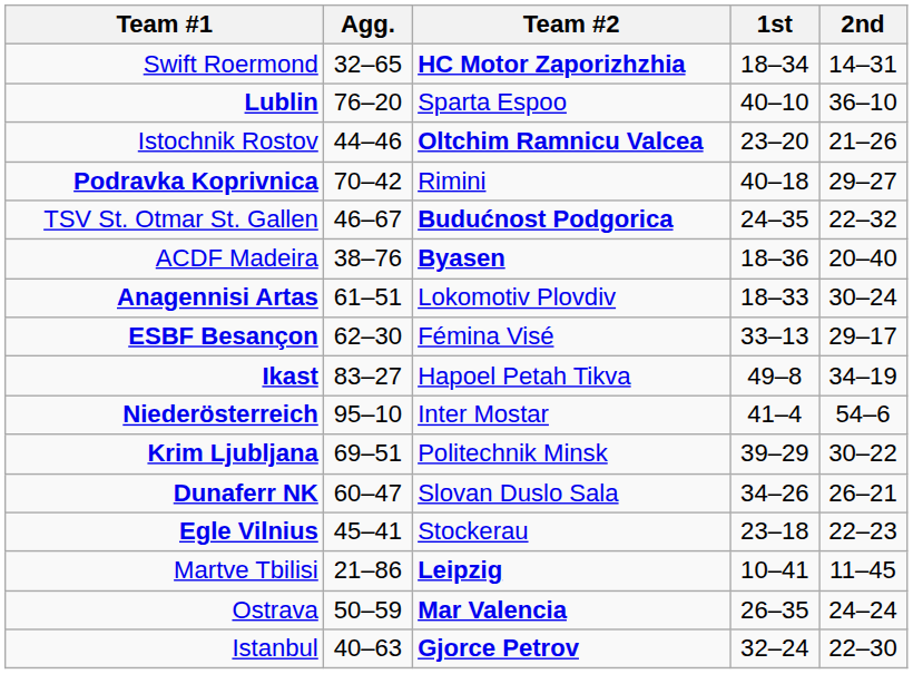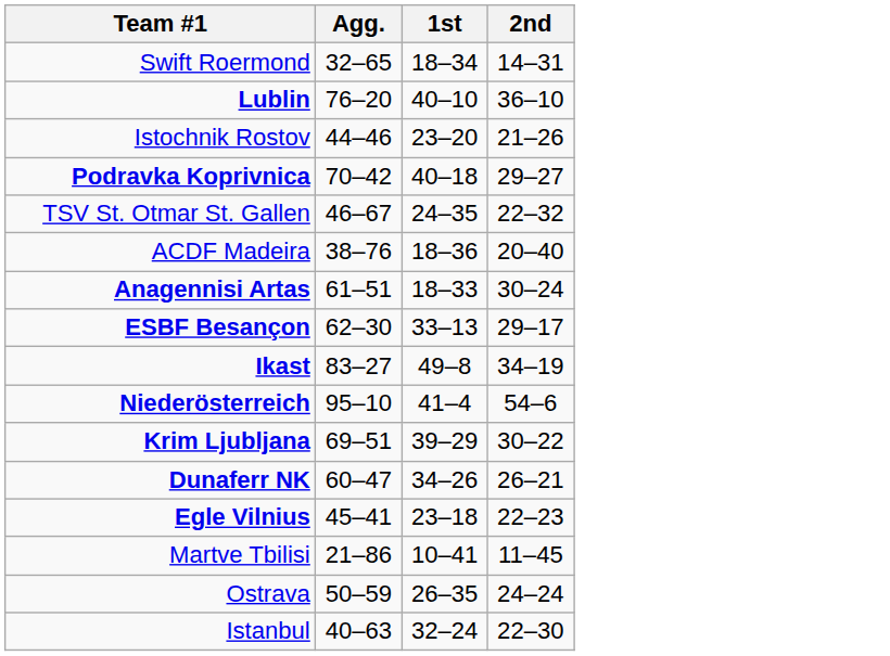 <table class=wikitable style="text-align:center">
 <tr>
 <th width=200>Team #1</th>
 <th width=50>Agg.</th>
-<th width=200>Team #2</th>
 <th width=50>1st</th>
 <th width=50>2nd</th>
 </tr>
 <tr>
 <td align=right><a href='#'>Swift Roermond</a> </td>
 <td>32–65</td>
-<td align=left> <strong><a href='#'>HC Motor Zaporizhzhia</a></strong></td>
 <td align=center>18–34</td>
 <td align=center>14–31</td>
 </tr>
 <tr>
 <td align=right><strong><a href='#'>Lublin</a></strong> </td>
 <td>76–20</td>
-<td align=left> <a href='#'>Sparta Espoo</a></td>
 <td align=center>40–10</td>
 <td align=center>36–10</td>
 </tr>
 <tr>
 <td align=right><a href='#'>Istochnik Rostov</a> </td>
 <td>44–46</td>
-<td align=left> <strong><a href='#'>Oltchim Ramnicu Valcea</a></strong></td>
 <td align=center>23–20</td>
 <td align=center>21–26</td>
 </tr>
 <tr>
 <td align=right><strong><a href='#'>Podravka Koprivnica</a></strong> </td>
 <td>70–42</td>
-<td align=left> <a href='#'>Rimini</a></td>
 <td align=center>40–18</td>
 <td align=center>29–27</td>
 </tr>
 <tr>
 <td align=right><a href='#'>TSV St. Otmar St. Gallen</a> </td>
 <td>46–67</td>
-<td align=left> <strong><a href='#'>Budućnost Podgorica</a></strong></td>
 <td align=center>24–35</td>
 <td align=center>22–32</td>
 </tr>
 <tr>
 <td align=right><a href='#'>ACDF Madeira</a> </td>
 <td>38–76</td>
-<td align=left> <strong><a href='#'>Byasen</a></strong></td>
 <td align=center>18–36</td>
 <td align=center>20–40</td>
 </tr>
 <tr>
 <td align=right><strong><a href='#'>Anagennisi Artas</a></strong> </td>
 <td>61–51</td>
-<td align=left> <a href='#'>Lokomotiv Plovdiv</a></td>
 <td align=center>18–33</td>
 <td align=center>30–24</td>
 </tr>
 <tr>
 <td align=right><strong><a href='#'>ESBF Besançon</a></strong> </td>
 <td>62–30</td>
-<td align=left> <a href='#'>Fémina Visé</a></td>
 <td align=center>33–13</td>
 <td align=center>29–17</td>
 </tr>
 <tr>
 <td align=right><strong><a href='#'>Ikast</a></strong> </td>
 <td>83–27</td>
-<td align=left> <a href='#'>Hapoel Petah Tikva</a></td>
 <td align=center>49–8</td>
 <td align=center>34–19</td>
 </tr>
 <tr>
 <td align=right><strong><a href='#'>Niederösterreich</a></strong> </td>
 <td>95–10</td>
-<td align=left> <a href='#'>Inter Mostar</a></td>
 <td align=center>41–4</td>
 <td align=center>54–6</td>
 </tr>
 <tr>
 <td align=right><strong><a href='#'>Krim Ljubljana</a></strong> </td>
 <td>69–51</td>
-<td align=left> <a href='#'>Politechnik Minsk</a></td>
 <td align=center>39–29</td>
 <td align=center>30–22</td>
 </tr>
 <tr>
 <td align=right><strong><a href='#'>Dunaferr NK</a></strong> </td>
 <td>60–47</td>
-<td align=left> <a href='#'>Slovan Duslo Sala</a></td>
 <td align=center>34–26</td>
 <td align=center>26–21</td>
 </tr>
 <tr>
 <td align=right><strong><a href='#'>Egle Vilnius</a></strong> </td>
 <td>45–41</td>
-<td align=left> <a href='#'>Stockerau</a></td>
 <td align=center>23–18</td>
 <td align=center>22–23</td>
 </tr>
 <tr>
 <td align=right><a href='#'>Martve Tbilisi</a> </td>
 <td>21–86</td>
-<td align=left> <strong><a href='#'>Leipzig</a></strong></td>
 <td align=center>10–41</td>
 <td align=center>11–45</td>
 </tr>
 <tr>
 <td align=right><a href='#'>Ostrava</a> </td>
 <td>50–59</td>
-<td align=left> <strong><a href='#'>Mar Valencia</a></strong></td>
 <td align=center>26–35</td>
 <td align=center>24–24</td>
 </tr>
 <tr>
 <td align=right><a href='#'>Istanbul</a> </td>
 <td>40–63</td>
-<td align=left> <strong><a href='#'>Gjorce Petrov</a></strong></td>
 <td align=center>32–24</td>
 <td align=center>22–30</td>
 </tr>
 </table>
